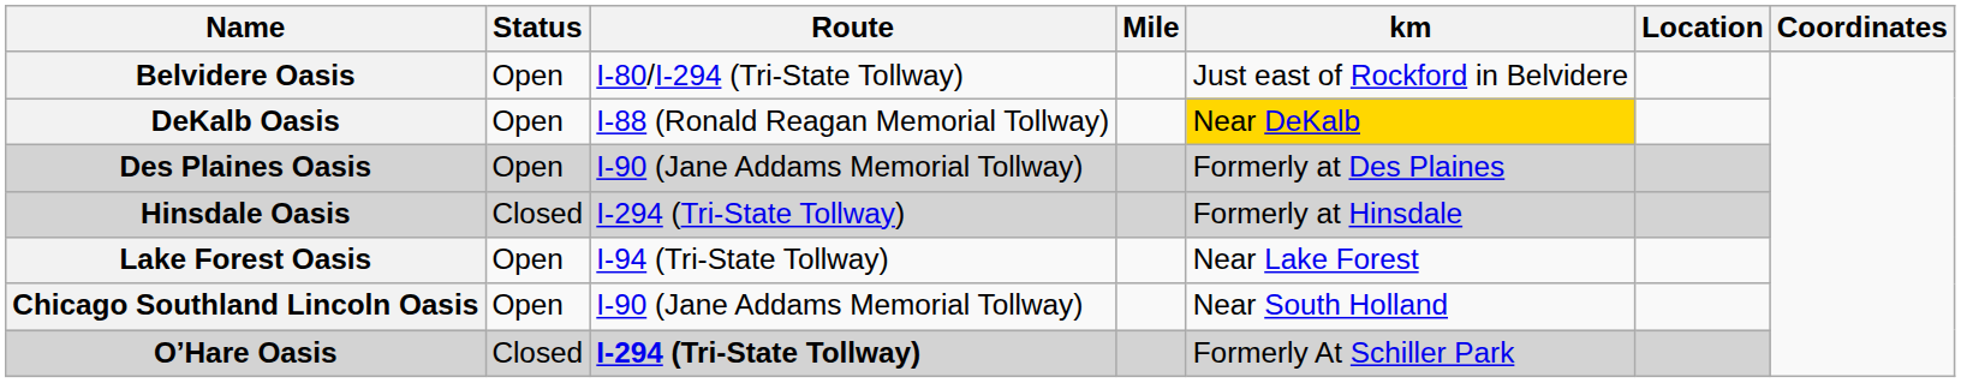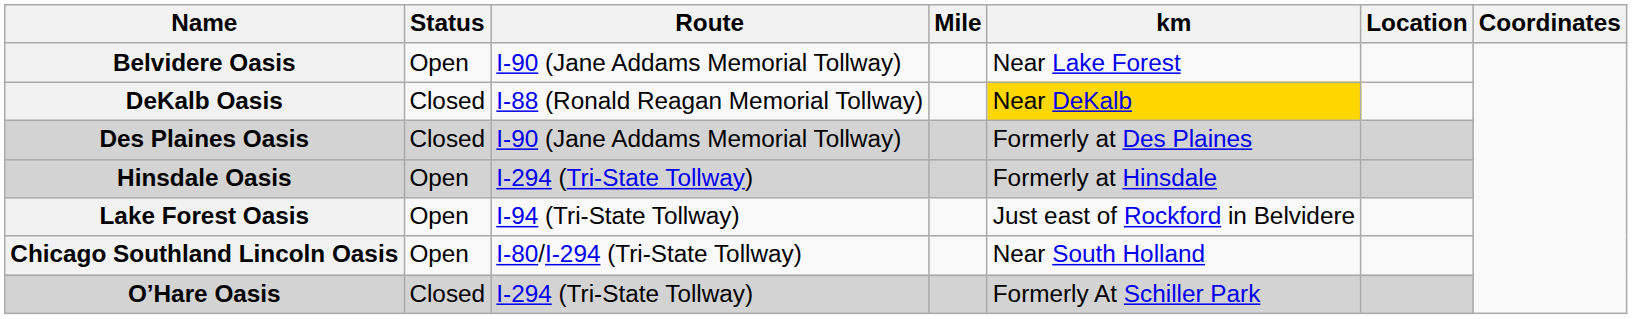 <table class="wikitable sortable">
 <tr>
 <th scope="col">Name</th>
 <th>Status</th>
 <th scope="col">Route</th>
 <th scope="col">Mile</th>
 <th scope="col">km</th>
 <th scope="col">Location</th>
 <th scope="col">Coordinates</th>
 </tr>
 <tr>
 <th scope="row">Belvidere Oasis</th>
 <td>Open</td>
-<td><a href='#'>I-80</a>/<a href='#'>I-294</a> (Tri-State Tollway)</td>
+<td><a href='#'>I-90</a> (Jane Addams Memorial Tollway)</td>
 <td></td>
-<td>Just east of <a href='#'>Rockford</a> in Belvidere</td>
+<td>Near <a href='#'>Lake Forest</a></td>
 <td></td>
 </tr>
 <tr>
 <th scope="row">DeKalb Oasis</th>
-<td>Open</td>
+<td>Closed</td>
 <td><a href='#'>I-88</a> (Ronald Reagan Memorial Tollway)</td>
 <td></td>
 <td style="background: gold;">Near <a href='#'>DeKalb</a></td>
 <td></td>
 </tr>
 <tr style="background:#d3d3d3;">
 <th scope="row" style="background:#d3d3d3;">Des Plaines Oasis</th>
-<td>Open</td>
+<td>Closed</td>
 <td><a href='#'>I-90</a> (Jane Addams Memorial Tollway)</td>
 <td></td>
 <td>Formerly at <a href='#'>Des Plaines</a></td>
 <td></td>
 </tr>
 <tr style="background:#d3d3d3;">
 <th scope="row" style="background:#d3d3d3;">Hinsdale Oasis</th>
-<td>Closed</td>
+<td>Open</td>
 <td><a href='#'>I-294</a> (<a href='#'>Tri-State Tollway</a>)</td>
 <td></td>
 <td>Formerly at <a href='#'>Hinsdale</a></td>
 <td></td>
 </tr>
 <tr>
 <th scope="row">Lake Forest Oasis</th>
 <td>Open</td>
 <td><a href='#'>I-94</a> (Tri-State Tollway)</td>
 <td></td>
-<td>Near <a href='#'>Lake Forest</a></td>
+<td>Just east of <a href='#'>Rockford</a> in Belvidere</td>
 <td></td>
 </tr>
 <tr>
 <th scope="row">Chicago Southland Lincoln Oasis</th>
 <td>Open</td>
-<td><a href='#'>I-90</a> (Jane Addams Memorial Tollway)</td>
+<td><a href='#'>I-80</a>/<a href='#'>I-294</a> (Tri-State Tollway)</td>
 <td></td>
 <td>Near <a href='#'>South Holland</a></td>
 <td></td>
 </tr>
 <tr style="background:#d3d3d3;">
 <th scope="row" style="background:#d3d3d3;">O’Hare Oasis</th>
 <td>Closed</td>
-<td><strong><a href='#'>I-294</a> (Tri-State Tollway)</strong></td>
+<td><a href='#'>I-294</a> (Tri-State Tollway)</td>
 <td></td>
 <td>Formerly At <a href='#'>Schiller Park</a></td>
 <td></td>
 </tr>
 </table>
